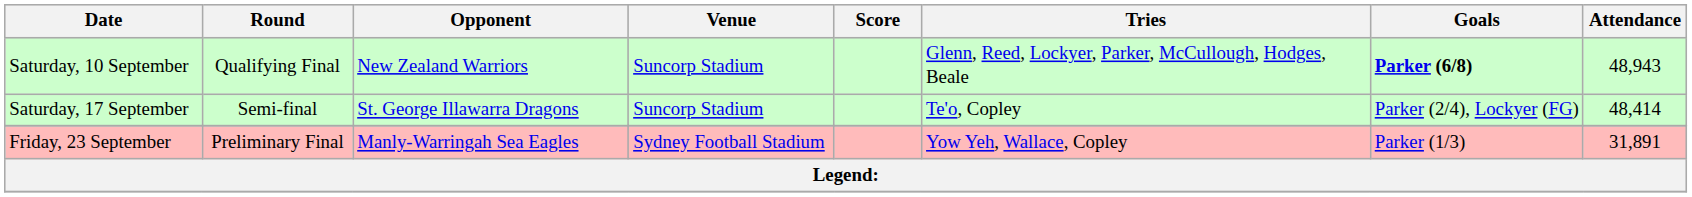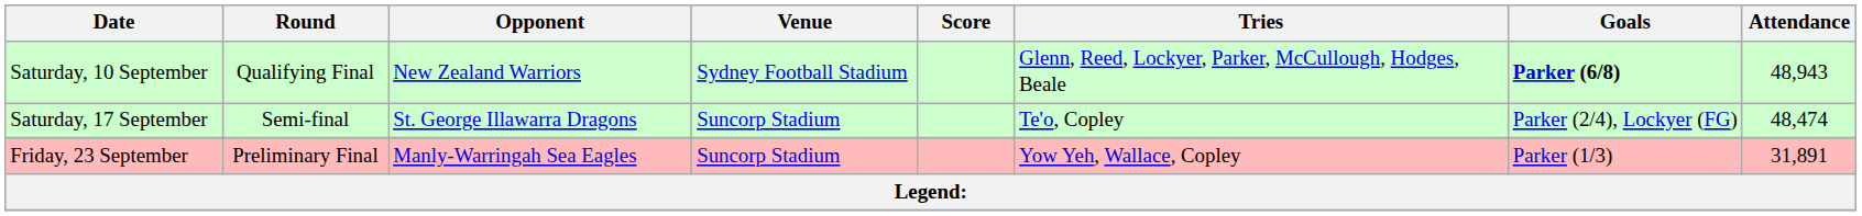 <table class="wikitable" style="font-size:75%;">
 <tr>
 <th width="120">Date</th>
 <th width="90">Round</th>
 <th width="170">Opponent</th>
 <th width="125">Venue</th>
 <th width="50">Score</th>
 <th width="280">Tries</th>
 <th width="130">Goals</th>
 <th width="60">Attendance</th>
 </tr>
 <tr bgcolor=#CCFFCC>
 <td>Saturday, 10 September</td>
 <td style="text-align:center;">Qualifying Final</td>
 <td> <a href='#'>New Zealand Warriors</a></td>
-<td><a href='#'>Suncorp Stadium</a></td>
+<td><a href='#'>Sydney Football Stadium</a></td>
 <td style="text-align:center;"></td>
 <td><a href='#'>Glenn</a>, <a href='#'>Reed</a>, <a href='#'>Lockyer</a>, <a href='#'>Parker</a>, <a href='#'>McCullough</a>, <a href='#'>Hodges</a>, Beale</td>
 <td><strong><a href='#'>Parker</a> (6/8)</strong></td>
 <td style="text-align:center;">48,943</td>
 </tr>
 <tr bgcolor=#CCFFCC>
 <td>Saturday, 17 September</td>
 <td style="text-align:center;">Semi-final</td>
 <td> <a href='#'>St. George Illawarra Dragons</a></td>
 <td><a href='#'>Suncorp Stadium</a></td>
 <td style="text-align:center;"></td>
 <td><a href='#'>Te'o</a>, Copley</td>
 <td><a href='#'>Parker</a> (2/4), <a href='#'>Lockyer</a> (<a href='#'>FG</a>)</td>
-<td style="text-align:center;">48,414</td>
+<td style="text-align:center;">48,474</td>
 </tr>
 <tr>
 </tr>
 <tr bgcolor=#FFBBBB>
 <td>Friday, 23 September</td>
 <td style="text-align:center;">Preliminary Final</td>
 <td> <a href='#'>Manly-Warringah Sea Eagles</a></td>
-<td><a href='#'>Sydney Football Stadium</a></td>
+<td><a href='#'>Suncorp Stadium</a></td>
 <td style="text-align:center;"></td>
 <td><a href='#'>Yow Yeh</a>, <a href='#'>Wallace</a>, Copley</td>
 <td><a href='#'>Parker</a> (1/3)</td>
 <td style="text-align:center;">31,891</td>
 </tr>
 <tr>
 <th colspan="12"><strong>Legend</strong>:  </th>
 </tr>
 <tr>
 </tr>
 </table>
